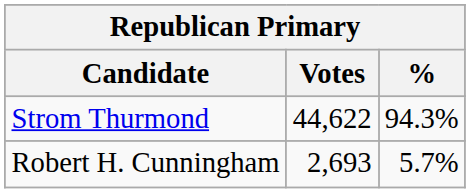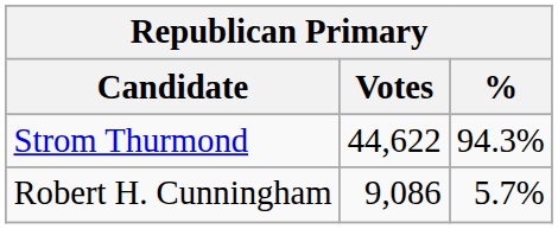 <table class=wikitable>
 <tr>
 <th colspan=3>Republican Primary</th>
 </tr>
 <tr>
 <th>Candidate</th>
 <th>Votes</th>
 <th>%</th>
 </tr>
 <tr>
 <td><a href='#'>Strom Thurmond</a></td>
 <td align=right>44,622</td>
 <td align=right>94.3%</td>
 </tr>
 <tr>
 <td>Robert H. Cunningham</td>
-<td align=right>2,693</td>
+<td align=right>9,086</td>
 <td align=right>5.7%</td>
 </tr>
 </table>
